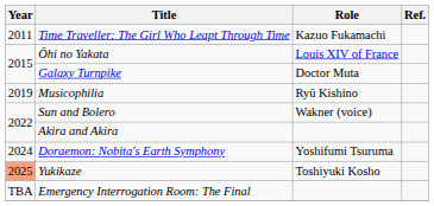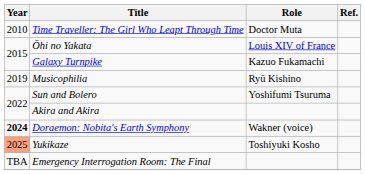 <table class="wikitable">
 <tr>
 <th>Year</th>
 <th>Title</th>
 <th>Role</th>
 <th>Ref.</th>
 </tr>
 <tr>
-<td>2011</td>
+<td>2010</td>
 <td><em><a href='#'>Time Traveller: The Girl Who Leapt Through Time</a></em></td>
-<td>Kazuo Fukamachi</td>
+<td>Doctor Muta</td>
 <td></td>
 </tr>
 <tr>
 <td rowspan="2">2015</td>
 <td><em>Ōhi no Yakata</em></td>
 <td><a href='#'>Louis XIV of France</a></td>
 <td></td>
 </tr>
 <tr>
 <td><em><a href='#'>Galaxy Turnpike</a></em></td>
-<td>Doctor Muta</td>
+<td>Kazuo Fukamachi</td>
 <td></td>
 </tr>
 <tr>
 <td>2019</td>
 <td><em>Musicophilia</em></td>
 <td>Ryū Kishino</td>
 <td></td>
 </tr>
 <tr>
 <td rowspan="2">2022</td>
 <td><em>Sun and Bolero</em></td>
-<td>Wakner (voice)</td>
+<td>Yoshifumi Tsuruma</td>
 <td></td>
 </tr>
 <tr>
 <td><em>Akira and Akira</em></td>
 <td></td>
 <td></td>
 </tr>
 <tr>
-<td>2024</td>
+<td><strong>2024</strong></td>
 <td><em><a href='#'>Doraemon: Nobita's Earth Symphony</a></em></td>
-<td>Yoshifumi Tsuruma</td>
+<td>Wakner (voice)</td>
 <td></td>
 </tr>
 <tr>
 <td style="background: lightsalmon;">2025</td>
 <td><em>Yukikaze</em></td>
 <td>Toshiyuki Kosho</td>
 <td></td>
 </tr>
 <tr>
 <td>TBA</td>
 <td><em>Emergency Interrogation Room: The Final</em></td>
 <td></td>
 <td></td>
 </tr>
 <tr>
 </tr>
 </table>
